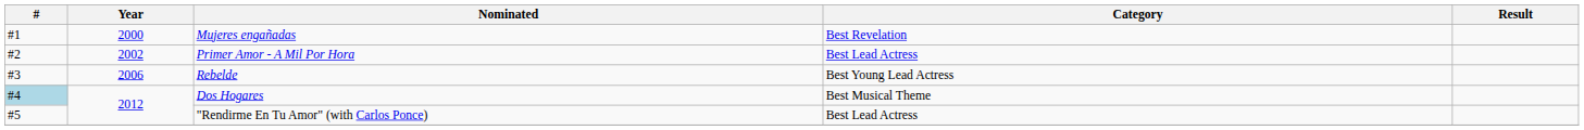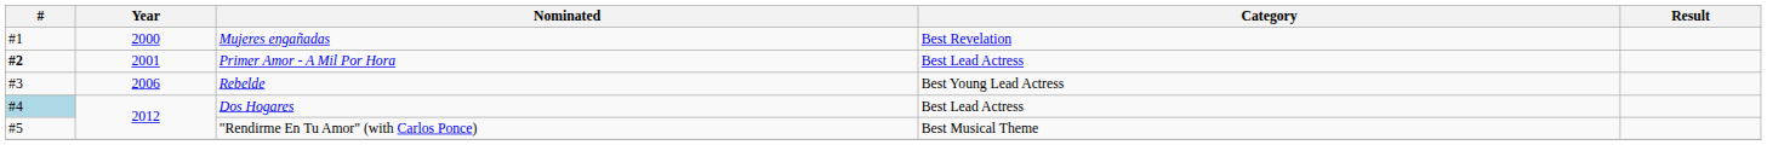 <table class="wikitable" width=100%>
 <tr>
 <th width="2.5%">#</th>
 <th width="5%">Year</th>
 <th width="25%">Nominated</th>
 <th width="25%">Category</th>
 <th width="5%">Result</th>
 </tr>
 <tr>
 <td>#1</td>
 <td rowspan="1" style="text-align:center;"><a href='#'>2000</a></td>
 <td><em><a href='#'>Mujeres engañadas</a></em></td>
 <td><a href='#'>Best Revelation</a></td>
 <td></td>
 </tr>
 <tr>
-<td>#2</td>
-<td rowspan="1" style="text-align:center;"><a href='#'>2002</a></td>
+<td><strong>#2</strong></td>
+<td rowspan="1" style="text-align:center;"><a href='#'>2001</a></td>
 <td><em><a href='#'>Primer Amor - A Mil Por Hora</a></em></td>
 <td><a href='#'>Best Lead Actress</a></td>
 <td></td>
 </tr>
 <tr>
 <td>#3</td>
 <td rowspan="1" style="text-align:center;"><a href='#'>2006</a></td>
 <td><em><a href='#'>Rebelde</a></em></td>
 <td>Best Young Lead Actress</td>
 <td></td>
 </tr>
 <tr>
 <td style="background: lightblue;">#4</td>
 <td rowspan="2" style="text-align:center;"><a href='#'>2012</a></td>
 <td><em><a href='#'>Dos Hogares</a></em></td>
-<td>Best Musical Theme</td>
+<td>Best Lead Actress</td>
 <td></td>
 </tr>
 <tr>
 <td>#5</td>
 <td>"Rendirme En Tu Amor" (with <a href='#'>Carlos Ponce</a>)</td>
-<td>Best Lead Actress</td>
+<td>Best Musical Theme</td>
 <td></td>
 </tr>
 <tr>
 </tr>
 </table>
